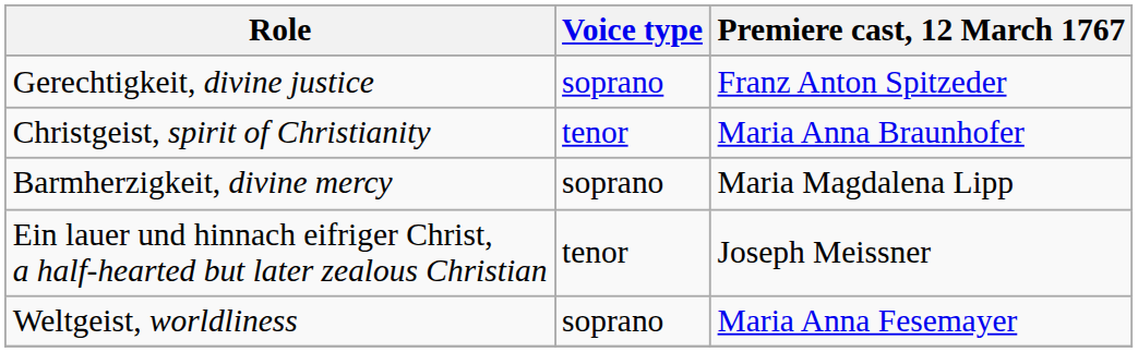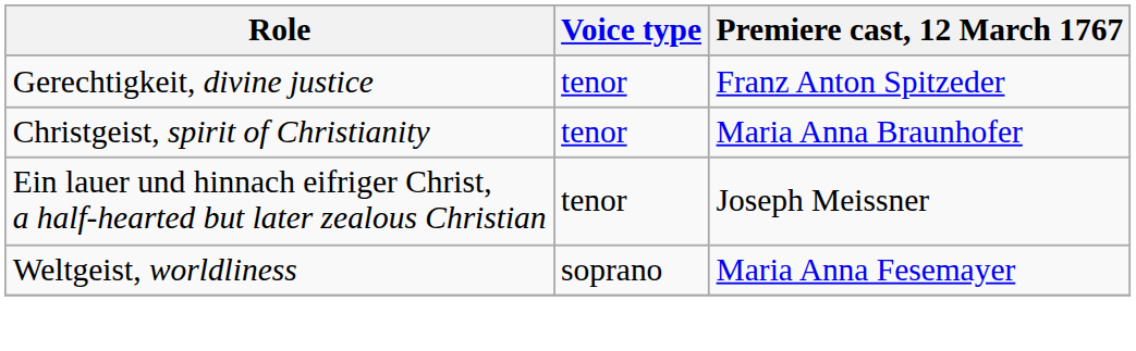 <table class="wikitable">
 <tr>
 <th>Role</th>
 <th><a href='#'>Voice type</a></th>
 <th>Premiere cast, 12 March 1767</th>
 </tr>
 <tr>
 <td>Gerechtigkeit, <em>divine justice</em></td>
-<td><a href='#'>soprano</a></td>
+<td><a href='#'>tenor</a></td>
 <td><a href='#'>Franz Anton Spitzeder</a></td>
 </tr>
 <tr>
 <td>Christgeist, <em>spirit of Christianity</em></td>
 <td><a href='#'>tenor</a></td>
 <td><a href='#'>Maria Anna Braunhofer</a></td>
-</tr>
-<tr>
-<td>Barmherzigkeit, <em>divine mercy</em></td>
-<td>soprano</td>
-<td>Maria Magdalena Lipp</td>
 </tr>
 <tr>
 <td>Ein lauer und hinnach eifriger Christ, <br><em>a half-hearted but later zealous Christian</em></td>
 <td>tenor</td>
 <td>Joseph Meissner</td>
 </tr>
 <tr>
 <td>Weltgeist, <em>worldliness</em></td>
 <td>soprano</td>
 <td><a href='#'>Maria Anna Fesemayer</a></td>
 </tr>
 <tr>
 </tr>
 </table>
